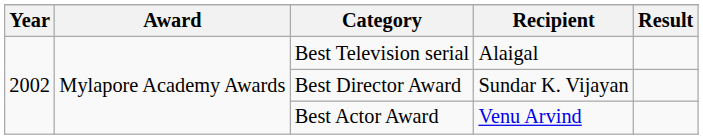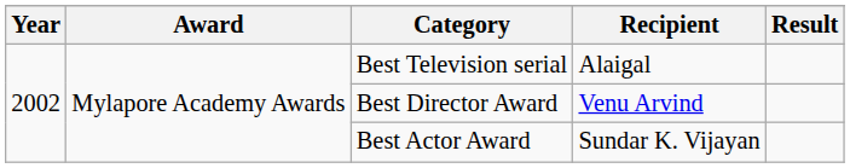 <table class="wikitable sortable">
 <tr style="text-align:center;">
 </tr>
 <tr>
 <th>Year</th>
 <th>Award</th>
 <th>Category</th>
 <th>Recipient</th>
 <th>Result</th>
 </tr>
 <tr>
 <td rowspan="3">2002</td>
 <td rowspan="3">Mylapore Academy Awards</td>
 <td>Best Television serial</td>
 <td>Alaigal</td>
 <td></td>
 </tr>
 <tr>
 <td>Best Director Award</td>
-<td>Sundar K. Vijayan</td>
+<td><a href='#'>Venu Arvind</a></td>
 <td></td>
 </tr>
 <tr>
 <td>Best Actor Award</td>
-<td><a href='#'>Venu Arvind</a></td>
+<td>Sundar K. Vijayan</td>
 <td></td>
 </tr>
 </table>
